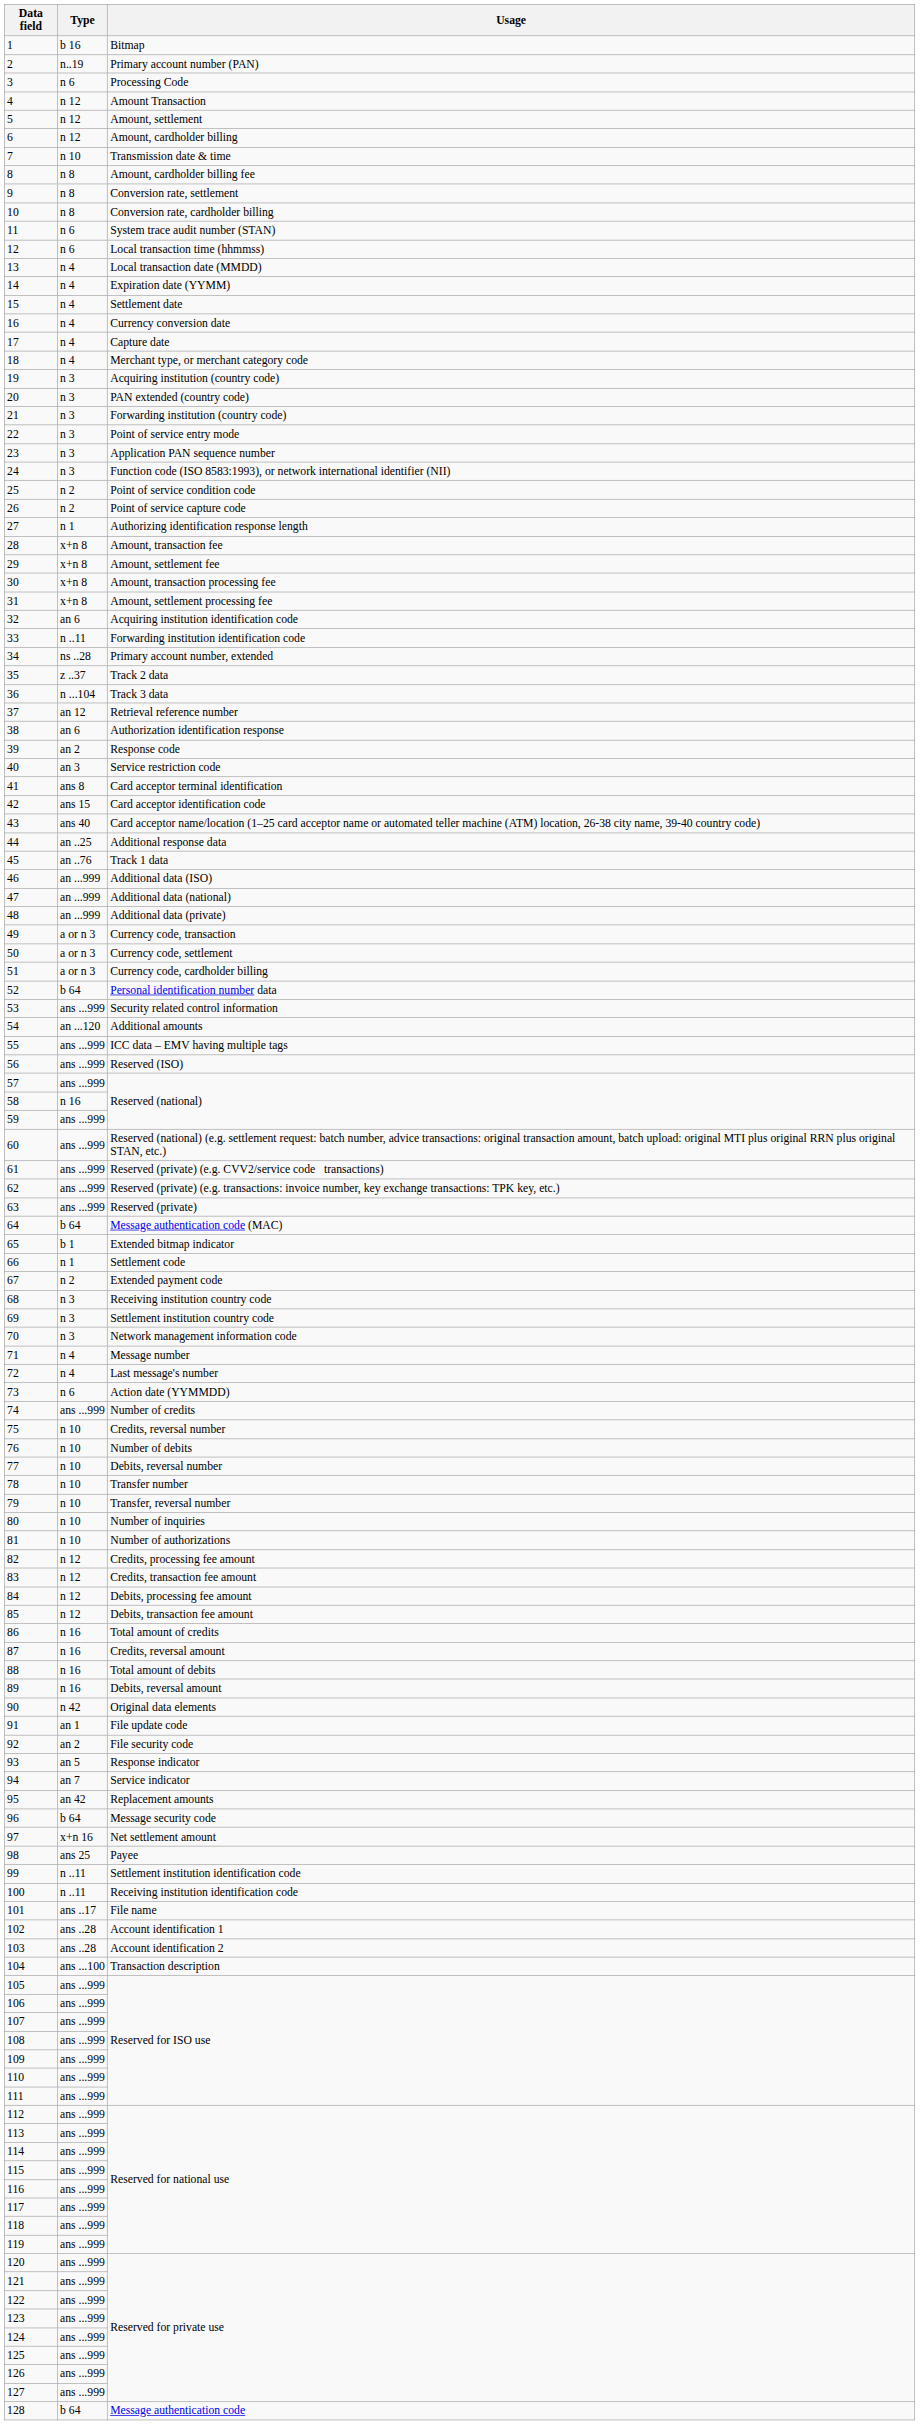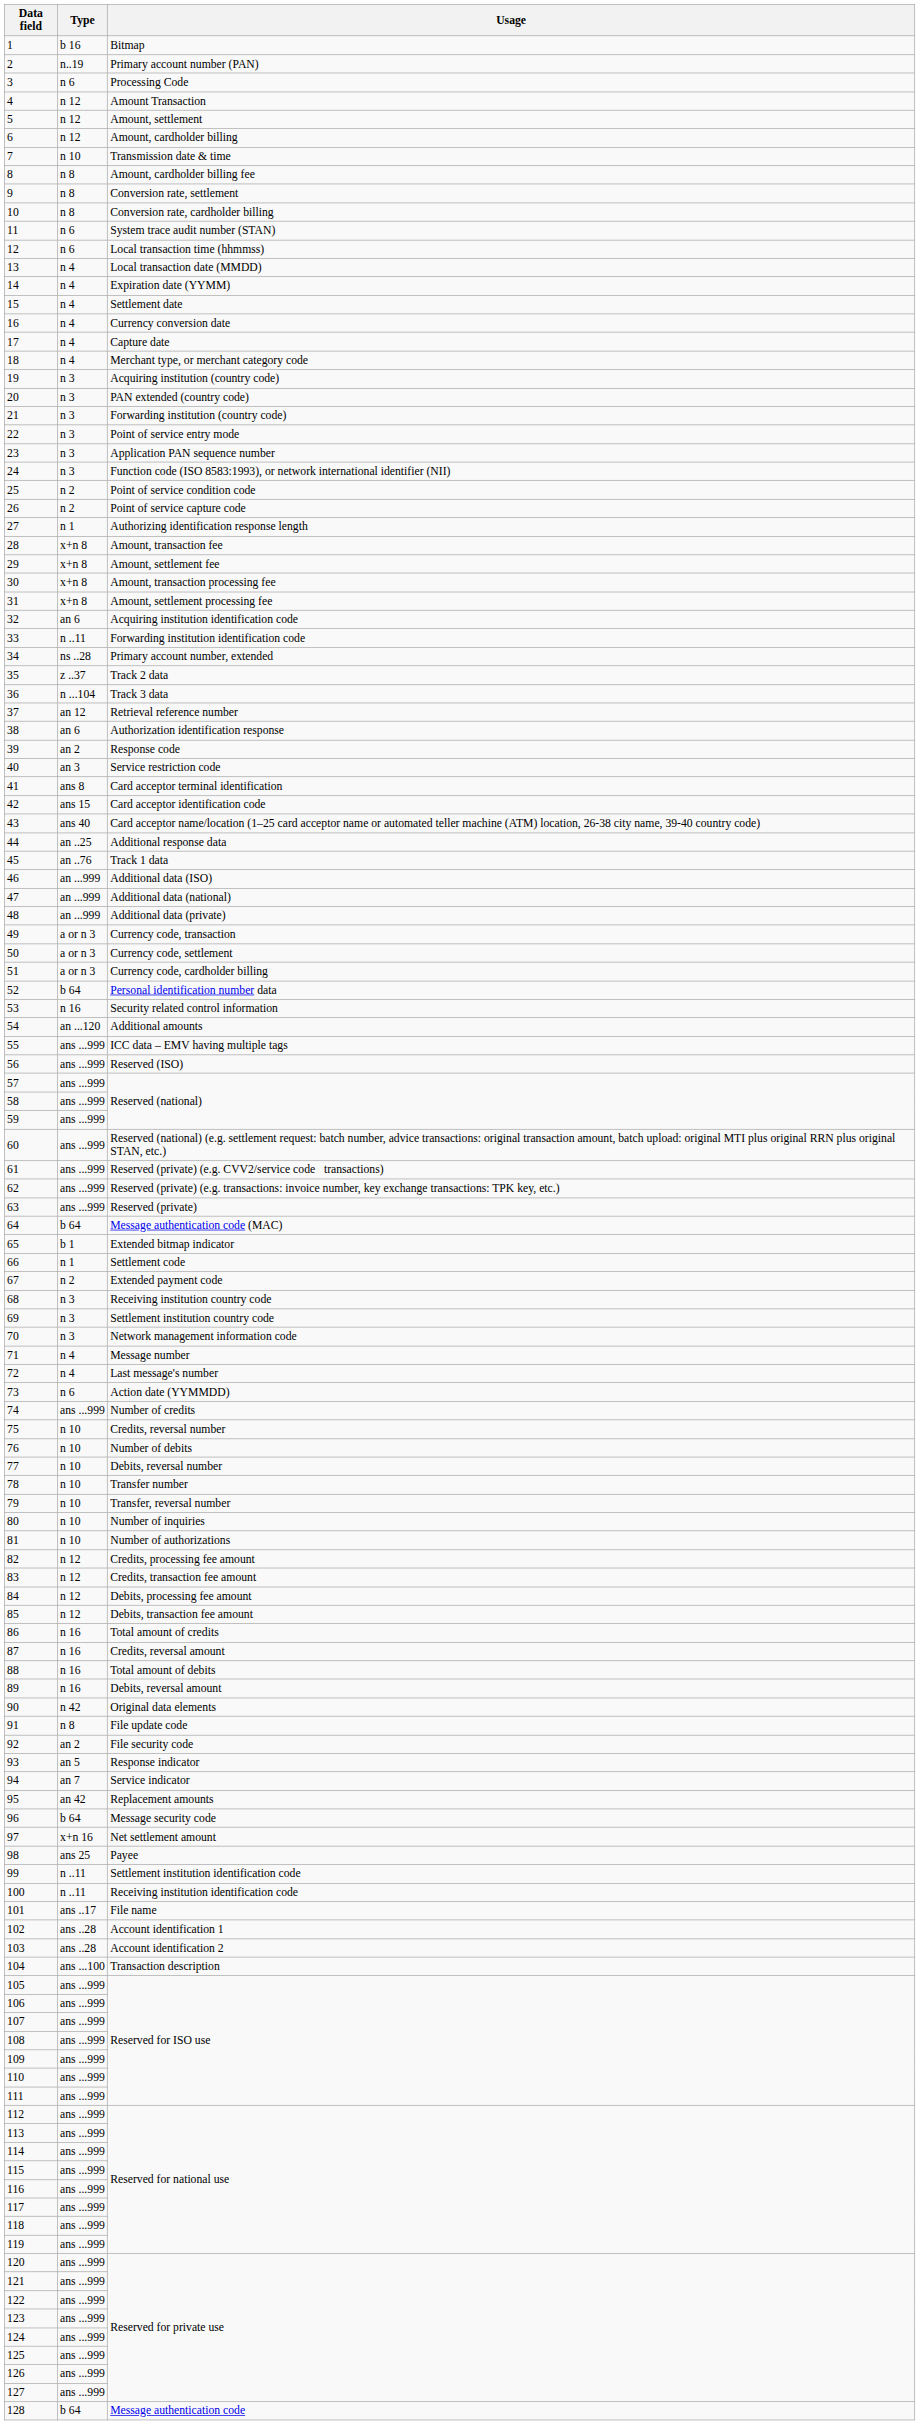 <table class="wikitable">
 <tr>
 <th>Data field</th>
 <th>Type</th>
 <th>Usage</th>
 </tr>
 <tr>
 <td>1</td>
 <td>b 16</td>
 <td>Bitmap</td>
 </tr>
 <tr>
 <td>2</td>
 <td>n..19</td>
 <td>Primary account number (PAN)</td>
 </tr>
 <tr>
 <td>3</td>
 <td>n 6</td>
 <td>Processing Code</td>
 </tr>
 <tr>
 <td>4</td>
 <td>n 12</td>
 <td>Amount Transaction</td>
 </tr>
 <tr>
 <td>5</td>
 <td>n 12</td>
 <td>Amount, settlement</td>
 </tr>
 <tr>
 <td>6</td>
 <td>n 12</td>
 <td>Amount, cardholder billing</td>
 </tr>
 <tr>
 <td>7</td>
 <td>n 10</td>
 <td>Transmission date & time</td>
 </tr>
 <tr>
 <td>8</td>
 <td>n 8</td>
 <td>Amount, cardholder billing fee</td>
 </tr>
 <tr>
 <td>9</td>
 <td>n 8</td>
 <td>Conversion rate, settlement</td>
 </tr>
 <tr>
 <td>10</td>
 <td>n 8</td>
 <td>Conversion rate, cardholder billing</td>
 </tr>
 <tr>
 <td>11</td>
 <td>n 6</td>
 <td>System trace audit number (STAN)</td>
 </tr>
 <tr>
 <td>12</td>
 <td>n 6</td>
 <td>Local transaction time (hhmmss)</td>
 </tr>
 <tr>
 <td>13</td>
 <td>n 4</td>
 <td>Local transaction date (MMDD)</td>
 </tr>
 <tr>
 <td>14</td>
 <td>n 4</td>
 <td>Expiration date (YYMM)</td>
 </tr>
 <tr>
 <td>15</td>
 <td>n 4</td>
 <td>Settlement date</td>
 </tr>
 <tr>
 <td>16</td>
 <td>n 4</td>
 <td>Currency conversion date</td>
 </tr>
 <tr>
 <td>17</td>
 <td>n 4</td>
 <td>Capture date</td>
 </tr>
 <tr>
 <td>18</td>
 <td>n 4</td>
 <td>Merchant type, or merchant category code</td>
 </tr>
 <tr>
 <td>19</td>
 <td>n 3</td>
 <td>Acquiring institution (country code)</td>
 </tr>
 <tr>
 <td>20</td>
 <td>n 3</td>
 <td>PAN extended (country code)</td>
 </tr>
 <tr>
 <td>21</td>
 <td>n 3</td>
 <td>Forwarding institution (country code)</td>
 </tr>
 <tr>
 <td>22</td>
 <td>n 3</td>
 <td>Point of service entry mode</td>
 </tr>
 <tr>
 <td>23</td>
 <td>n 3</td>
 <td>Application PAN sequence number</td>
 </tr>
 <tr>
 <td>24</td>
 <td>n 3</td>
 <td>Function code (ISO 8583:1993), or network international identifier (NII)</td>
 </tr>
 <tr>
 <td>25</td>
 <td>n 2</td>
 <td>Point of service condition code</td>
 </tr>
 <tr>
 <td>26</td>
 <td>n 2</td>
 <td>Point of service capture code</td>
 </tr>
 <tr>
 <td>27</td>
 <td>n 1</td>
 <td>Authorizing identification response length</td>
 </tr>
 <tr>
 <td>28</td>
 <td>x+n 8</td>
 <td>Amount, transaction fee</td>
 </tr>
 <tr>
 <td>29</td>
 <td>x+n 8</td>
 <td>Amount, settlement fee</td>
 </tr>
 <tr>
 <td>30</td>
 <td>x+n 8</td>
 <td>Amount, transaction processing fee</td>
 </tr>
 <tr>
 <td>31</td>
 <td>x+n 8</td>
 <td>Amount, settlement processing fee</td>
 </tr>
 <tr>
 <td>32</td>
 <td>an 6</td>
 <td>Acquiring institution identification code</td>
 </tr>
 <tr>
 <td>33</td>
 <td>n ..11</td>
 <td>Forwarding institution identification code</td>
 </tr>
 <tr>
 <td>34</td>
 <td>ns ..28</td>
 <td>Primary account number, extended</td>
 </tr>
 <tr>
 <td>35</td>
 <td>z ..37</td>
 <td>Track 2 data</td>
 </tr>
 <tr>
 <td>36</td>
 <td>n ...104</td>
 <td>Track 3 data</td>
 </tr>
 <tr>
 <td>37</td>
 <td>an 12</td>
 <td>Retrieval reference number</td>
 </tr>
 <tr>
 <td>38</td>
 <td>an 6</td>
 <td>Authorization identification response</td>
 </tr>
 <tr>
 <td>39</td>
 <td>an 2</td>
 <td>Response code</td>
 </tr>
 <tr>
 <td>40</td>
 <td>an 3</td>
 <td>Service restriction code</td>
 </tr>
 <tr>
 <td>41</td>
 <td>ans 8</td>
 <td>Card acceptor terminal identification</td>
 </tr>
 <tr>
 <td>42</td>
 <td>ans 15</td>
 <td>Card acceptor identification code</td>
 </tr>
 <tr>
 <td>43</td>
 <td>ans 40</td>
 <td>Card acceptor name/location (1–25 card acceptor name or automated teller machine (ATM) location, 26-38 city name, 39-40 country code)</td>
 </tr>
 <tr>
 <td>44</td>
 <td>an ..25</td>
 <td>Additional response data</td>
 </tr>
 <tr>
 <td>45</td>
 <td>an ..76</td>
 <td>Track 1 data</td>
 </tr>
 <tr>
 <td>46</td>
 <td>an ...999</td>
 <td>Additional data (ISO)</td>
 </tr>
 <tr>
 <td>47</td>
 <td>an ...999</td>
 <td>Additional data (national)</td>
 </tr>
 <tr>
 <td>48</td>
 <td>an ...999</td>
 <td>Additional data (private)</td>
 </tr>
 <tr>
 <td>49</td>
 <td>a or n 3</td>
 <td>Currency code, transaction</td>
 </tr>
 <tr>
 <td>50</td>
 <td>a or n 3</td>
 <td>Currency code, settlement</td>
 </tr>
 <tr>
 <td>51</td>
 <td>a or n 3</td>
 <td>Currency code, cardholder billing</td>
 </tr>
 <tr>
 <td>52</td>
 <td>b 64</td>
 <td><a href='#'>Personal identification number</a> data</td>
 </tr>
 <tr>
 <td>53</td>
-<td>ans ...999</td>
+<td>n 16</td>
 <td>Security related control information</td>
 </tr>
 <tr>
 <td>54</td>
 <td>an ...120</td>
 <td>Additional amounts</td>
 </tr>
 <tr>
 <td>55</td>
 <td>ans ...999</td>
 <td>ICC data – EMV having multiple tags</td>
 </tr>
 <tr>
 <td>56</td>
 <td>ans ...999</td>
 <td>Reserved (ISO)</td>
 </tr>
 <tr>
 <td>57</td>
 <td>ans ...999</td>
 <td rowspan=3>Reserved (national)</td>
 </tr>
 <tr>
 <td>58</td>
-<td>n 16</td>
+<td>ans ...999</td>
 </tr>
 <tr>
 <td>59</td>
 <td>ans ...999</td>
 </tr>
 <tr>
 <td>60</td>
 <td>ans ...999</td>
 <td>Reserved (national) (e.g. settlement request: batch number, advice transactions: original transaction amount, batch upload: original MTI plus original RRN plus original STAN, etc.)</td>
 </tr>
 <tr>
 <td>61</td>
 <td>ans ...999</td>
 <td>Reserved (private) (e.g. CVV2/service code   transactions)</td>
 </tr>
 <tr>
 <td>62</td>
 <td>ans ...999</td>
 <td>Reserved (private) (e.g. transactions: invoice number, key exchange transactions: TPK key, etc.)</td>
 </tr>
 <tr>
 <td>63</td>
 <td>ans ...999</td>
 <td>Reserved (private)</td>
 </tr>
 <tr>
 <td>64</td>
 <td>b 64</td>
 <td><a href='#'>Message authentication code</a> (MAC)</td>
 </tr>
 <tr>
 <td>65</td>
 <td>b 1</td>
 <td>Extended bitmap indicator</td>
 </tr>
 <tr>
 <td>66</td>
 <td>n 1</td>
 <td>Settlement code</td>
 </tr>
 <tr>
 <td>67</td>
 <td>n 2</td>
 <td>Extended payment code</td>
 </tr>
 <tr>
 <td>68</td>
 <td>n 3</td>
 <td>Receiving institution country code</td>
 </tr>
 <tr>
 <td>69</td>
 <td>n 3</td>
 <td>Settlement institution country code</td>
 </tr>
 <tr>
 <td>70</td>
 <td>n 3</td>
 <td>Network management information code</td>
 </tr>
 <tr>
 <td>71</td>
 <td>n 4</td>
 <td>Message number</td>
 </tr>
 <tr>
 <td>72</td>
 <td>n 4</td>
 <td>Last message's number</td>
 </tr>
 <tr>
 <td>73</td>
 <td>n 6</td>
 <td>Action date (YYMMDD)</td>
 </tr>
 <tr>
 <td>74</td>
 <td>ans ...999</td>
 <td>Number of credits</td>
 </tr>
 <tr>
 <td>75</td>
 <td>n 10</td>
 <td>Credits, reversal number</td>
 </tr>
 <tr>
 <td>76</td>
 <td>n 10</td>
 <td>Number of debits</td>
 </tr>
 <tr>
 <td>77</td>
 <td>n 10</td>
 <td>Debits, reversal number</td>
 </tr>
 <tr>
 <td>78</td>
 <td>n 10</td>
 <td>Transfer number</td>
 </tr>
 <tr>
 <td>79</td>
 <td>n 10</td>
 <td>Transfer, reversal number</td>
 </tr>
 <tr>
 <td>80</td>
 <td>n 10</td>
 <td>Number of inquiries</td>
 </tr>
 <tr>
 <td>81</td>
 <td>n 10</td>
 <td>Number of authorizations</td>
 </tr>
 <tr>
 <td>82</td>
 <td>n 12</td>
 <td>Credits, processing fee amount</td>
 </tr>
 <tr>
 <td>83</td>
 <td>n 12</td>
 <td>Credits, transaction fee amount</td>
 </tr>
 <tr>
 <td>84</td>
 <td>n 12</td>
 <td>Debits, processing fee amount</td>
 </tr>
 <tr>
 <td>85</td>
 <td>n 12</td>
 <td>Debits, transaction fee amount</td>
 </tr>
 <tr>
 <td>86</td>
 <td>n 16</td>
 <td>Total amount of credits</td>
 </tr>
 <tr>
 <td>87</td>
 <td>n 16</td>
 <td>Credits, reversal amount</td>
 </tr>
 <tr>
 <td>88</td>
 <td>n 16</td>
 <td>Total amount of debits</td>
 </tr>
 <tr>
 <td>89</td>
 <td>n 16</td>
 <td>Debits, reversal amount</td>
 </tr>
 <tr>
 <td>90</td>
 <td>n 42</td>
 <td>Original data elements</td>
 </tr>
 <tr>
 <td>91</td>
-<td>an 1</td>
+<td>n 8</td>
 <td>File update code</td>
 </tr>
 <tr>
 <td>92</td>
 <td>an 2</td>
 <td>File security code</td>
 </tr>
 <tr>
 <td>93</td>
 <td>an 5</td>
 <td>Response indicator</td>
 </tr>
 <tr>
 <td>94</td>
 <td>an 7</td>
 <td>Service indicator</td>
 </tr>
 <tr>
 <td>95</td>
 <td>an 42</td>
 <td>Replacement amounts</td>
 </tr>
 <tr>
 <td>96</td>
 <td>b 64</td>
 <td>Message security code</td>
 </tr>
 <tr>
 <td>97</td>
 <td>x+n 16</td>
 <td>Net settlement amount</td>
 </tr>
 <tr>
 <td>98</td>
 <td>ans 25</td>
 <td>Payee</td>
 </tr>
 <tr>
 <td>99</td>
 <td>n ..11</td>
 <td>Settlement institution identification code</td>
 </tr>
 <tr>
 <td>100</td>
 <td>n ..11</td>
 <td>Receiving institution identification code</td>
 </tr>
 <tr>
 <td>101</td>
 <td>ans ..17</td>
 <td>File name</td>
 </tr>
 <tr>
 <td>102</td>
 <td>ans ..28</td>
 <td>Account identification 1</td>
 </tr>
 <tr>
 <td>103</td>
 <td>ans ..28</td>
 <td>Account identification 2</td>
 </tr>
 <tr>
 <td>104</td>
 <td>ans ...100</td>
 <td>Transaction description</td>
 </tr>
 <tr>
 <td>105</td>
 <td>ans ...999</td>
 <td rowspan=7>Reserved for ISO use</td>
 </tr>
 <tr>
 <td>106</td>
 <td>ans ...999</td>
 </tr>
 <tr>
 <td>107</td>
 <td>ans ...999</td>
 </tr>
 <tr>
 <td>108</td>
 <td>ans ...999</td>
 </tr>
 <tr>
 <td>109</td>
 <td>ans ...999</td>
 </tr>
 <tr>
 <td>110</td>
 <td>ans ...999</td>
 </tr>
 <tr>
 <td>111</td>
 <td>ans ...999</td>
 </tr>
 <tr>
 <td>112</td>
 <td>ans ...999</td>
 <td rowspan=8>Reserved for national use</td>
 </tr>
 <tr>
 <td>113</td>
 <td>ans ...999</td>
 </tr>
 <tr>
 <td>114</td>
 <td>ans ...999</td>
 </tr>
 <tr>
 <td>115</td>
 <td>ans ...999</td>
 </tr>
 <tr>
 <td>116</td>
 <td>ans ...999</td>
 </tr>
 <tr>
 <td>117</td>
 <td>ans ...999</td>
 </tr>
 <tr>
 <td>118</td>
 <td>ans ...999</td>
 </tr>
 <tr>
 <td>119</td>
 <td>ans ...999</td>
 </tr>
 <tr>
 <td>120</td>
 <td>ans ...999</td>
 <td rowspan=8>Reserved for private use</td>
 </tr>
 <tr>
 <td>121</td>
 <td>ans ...999</td>
 </tr>
 <tr>
 <td>122</td>
 <td>ans ...999</td>
 </tr>
 <tr>
 <td>123</td>
 <td>ans ...999</td>
 </tr>
 <tr>
 <td>124</td>
 <td>ans ...999</td>
 </tr>
 <tr>
 <td>125</td>
 <td>ans ...999</td>
 </tr>
 <tr>
 <td>126</td>
 <td>ans ...999</td>
 </tr>
 <tr>
 <td>127</td>
 <td>ans ...999</td>
 </tr>
 <tr>
 <td>128</td>
 <td>b 64</td>
 <td><a href='#'>Message authentication code</a></td>
 </tr>
 </table>
